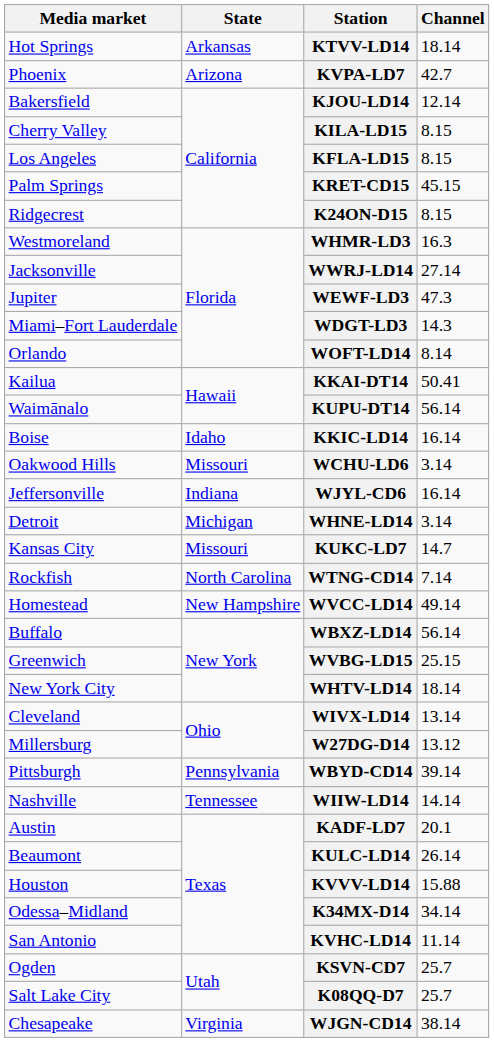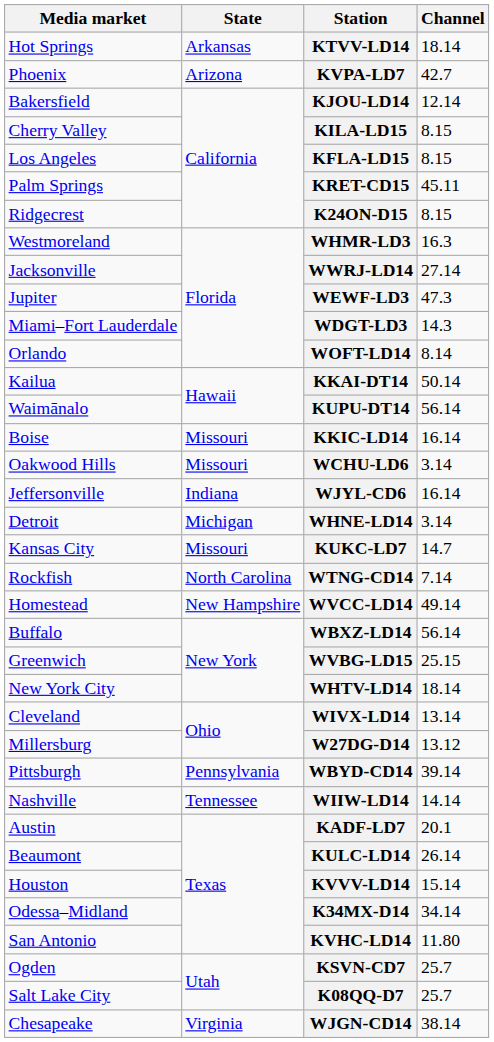 <table class="wikitable sortable">
 <tr>
 <th scope="col">Media market</th>
 <th scope="col">State</th>
 <th scope="col">Station</th>
 <th scope="col">Channel</th>
 </tr>
 <tr>
 <td><a href='#'>Hot Springs</a></td>
 <td><a href='#'>Arkansas</a></td>
 <th scope="row">KTVV-LD14</th>
 <td>18.14</td>
 </tr>
 <tr>
 <td><a href='#'>Phoenix</a></td>
 <td><a href='#'>Arizona</a></td>
 <th scope="row">KVPA-LD7</th>
 <td>42.7</td>
 </tr>
 <tr>
 <td><a href='#'>Bakersfield</a></td>
 <td rowspan="5"><a href='#'>California</a></td>
 <th scope="row">KJOU-LD14</th>
 <td>12.14</td>
 </tr>
 <tr>
 <td><a href='#'>Cherry Valley</a></td>
 <th scope="row">KILA-LD15</th>
 <td>8.15</td>
 </tr>
 <tr>
 <td><a href='#'>Los Angeles</a></td>
 <th scope="row">KFLA-LD15</th>
 <td>8.15</td>
 </tr>
 <tr>
 <td><a href='#'>Palm Springs</a></td>
 <th scope="row">KRET-CD15</th>
-<td>45.15</td>
+<td>45.11</td>
 </tr>
 <tr>
 <td><a href='#'>Ridgecrest</a></td>
 <th scope="row">K24ON-D15</th>
 <td>8.15</td>
 </tr>
 <tr>
 <td><a href='#'>Westmoreland</a></td>
 <td rowspan="5"><a href='#'>Florida</a></td>
 <th scope="row">WHMR-LD3</th>
 <td>16.3</td>
 </tr>
 <tr>
 <td><a href='#'>Jacksonville</a></td>
 <th scope="row">WWRJ-LD14</th>
 <td>27.14</td>
 </tr>
 <tr>
 <td><a href='#'>Jupiter</a></td>
 <th scope="row">WEWF-LD3</th>
 <td>47.3</td>
 </tr>
 <tr>
 <td><a href='#'>Miami</a>–<a href='#'>Fort Lauderdale</a></td>
 <th scope="row">WDGT-LD3</th>
 <td>14.3</td>
 </tr>
 <tr>
 <td><a href='#'>Orlando</a></td>
 <th scope="row">WOFT-LD14</th>
 <td>8.14</td>
 </tr>
 <tr>
 <td><a href='#'>Kailua</a></td>
 <td rowspan="2"><a href='#'>Hawaii</a></td>
 <th scope="row">KKAI-DT14</th>
-<td>50.41</td>
+<td>50.14</td>
 </tr>
 <tr>
 <td><a href='#'>Waimānalo</a></td>
 <th scope="row">KUPU-DT14</th>
 <td>56.14</td>
 </tr>
 <tr>
 <td><a href='#'>Boise</a></td>
-<td><a href='#'>Idaho</a></td>
+<td><a href='#'>Missouri</a></td>
 <th scope="row">KKIC-LD14</th>
 <td>16.14</td>
 </tr>
 <tr>
 <td><a href='#'>Oakwood Hills</a></td>
 <td><a href='#'>Missouri</a></td>
 <th scope="row">WCHU-LD6</th>
 <td>3.14</td>
 </tr>
 <tr>
 <td><a href='#'>Jeffersonville</a></td>
 <td><a href='#'>Indiana</a></td>
 <th scope="row">WJYL-CD6</th>
 <td>16.14</td>
 </tr>
 <tr>
 <td><a href='#'>Detroit</a></td>
 <td><a href='#'>Michigan</a></td>
 <th scope="row">WHNE-LD14</th>
 <td>3.14</td>
 </tr>
 <tr>
 <td><a href='#'>Kansas City</a></td>
 <td><a href='#'>Missouri</a></td>
 <th scope="row">KUKC-LD7</th>
 <td>14.7</td>
 </tr>
 <tr>
 <td><a href='#'>Rockfish</a></td>
 <td><a href='#'>North Carolina</a></td>
 <th scope="row">WTNG-CD14</th>
 <td>7.14</td>
 </tr>
 <tr>
 <td><a href='#'>Homestead</a></td>
 <td><a href='#'>New Hampshire</a></td>
 <th scope="row">WVCC-LD14</th>
 <td>49.14</td>
 </tr>
 <tr>
 <td><a href='#'>Buffalo</a></td>
 <td rowspan="3"><a href='#'>New York</a></td>
 <th scope="row">WBXZ-LD14</th>
 <td>56.14</td>
 </tr>
 <tr>
 <td><a href='#'>Greenwich</a></td>
 <th scope="row">WVBG-LD15</th>
 <td>25.15</td>
 </tr>
 <tr>
 <td><a href='#'>New York City</a></td>
 <th scope="row">WHTV-LD14</th>
 <td>18.14</td>
 </tr>
 <tr>
 <td><a href='#'>Cleveland</a></td>
 <td rowspan="2"><a href='#'>Ohio</a></td>
 <th scope="row">WIVX-LD14</th>
 <td>13.14</td>
 </tr>
 <tr>
 <td><a href='#'>Millersburg</a></td>
 <th scope="row">W27DG-D14</th>
 <td>13.12</td>
 </tr>
 <tr>
 <td><a href='#'>Pittsburgh</a></td>
 <td><a href='#'>Pennsylvania</a></td>
 <th scope="row">WBYD-CD14</th>
 <td>39.14</td>
 </tr>
 <tr>
 <td><a href='#'>Nashville</a></td>
 <td><a href='#'>Tennessee</a></td>
 <th scope="row">WIIW-LD14</th>
 <td>14.14</td>
 </tr>
 <tr>
 <td><a href='#'>Austin</a></td>
 <td rowspan="5"><a href='#'>Texas</a></td>
 <th scope="row">KADF-LD7</th>
 <td>20.1</td>
 </tr>
 <tr>
 <td><a href='#'>Beaumont</a></td>
 <th scope="row">KULC-LD14</th>
 <td>26.14</td>
 </tr>
 <tr>
 <td><a href='#'>Houston</a></td>
 <th scope="row">KVVV-LD14</th>
-<td>15.88</td>
+<td>15.14</td>
 </tr>
 <tr>
 <td><a href='#'>Odessa</a>–<a href='#'>Midland</a></td>
 <th scope="row">K34MX-D14</th>
 <td>34.14</td>
 </tr>
 <tr>
 <td><a href='#'>San Antonio</a></td>
 <th scope="row">KVHC-LD14</th>
-<td>11.14</td>
+<td>11.80</td>
 </tr>
 <tr>
 <td><a href='#'>Ogden</a></td>
 <td rowspan="2"><a href='#'>Utah</a></td>
 <th scope="row">KSVN-CD7</th>
 <td>25.7</td>
 </tr>
 <tr>
 <td><a href='#'>Salt Lake City</a></td>
 <th scope="row">K08QQ-D7</th>
 <td>25.7</td>
 </tr>
 <tr>
 <td><a href='#'>Chesapeake</a></td>
 <td><a href='#'>Virginia</a></td>
 <th scope="row">WJGN-CD14</th>
 <td>38.14</td>
 </tr>
 </table>
